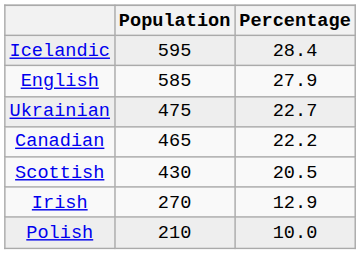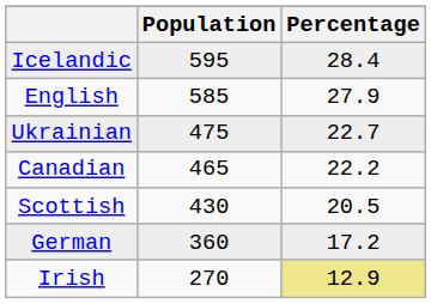 <table class="wikitable" style="float:right; margin-left:1em; text-align:center">
 <tr style="background:#8899aa;">
 </tr>
 <tr>
 <th></th>
 <th>Population</th>
 <th>Percentage</th>
 </tr>
 <tr style="background:#eee;">
 <td><a href='#'>Icelandic</a></td>
 <td>595</td>
 <td>28.4</td>
 </tr>
 <tr>
 <td><a href='#'>English</a></td>
 <td>585</td>
 <td>27.9</td>
 </tr>
 <tr style="background:#eee;">
 <td><a href='#'>Ukrainian</a></td>
 <td>475</td>
 <td>22.7</td>
 </tr>
 <tr>
 <td><a href='#'>Canadian</a></td>
 <td>465</td>
 <td>22.2</td>
 </tr>
 <tr>
 <td><a href='#'>Scottish</a></td>
 <td>430</td>
 <td>20.5</td>
 </tr>
+<tr style="background:#eee;">
+<td><a href='#'>German</a></td>
+<td>360</td>
+<td>17.2</td>
+</tr>
 <tr>
 <td><a href='#'>Irish</a></td>
 <td>270</td>
-<td>12.9</td>
-</tr>
-<tr style="background:#eee;">
-<td><a href='#'>Polish</a></td>
-<td>210</td>
-<td>10.0</td>
+<td style="background: khaki;">12.9</td>
 </tr>
 </table>
